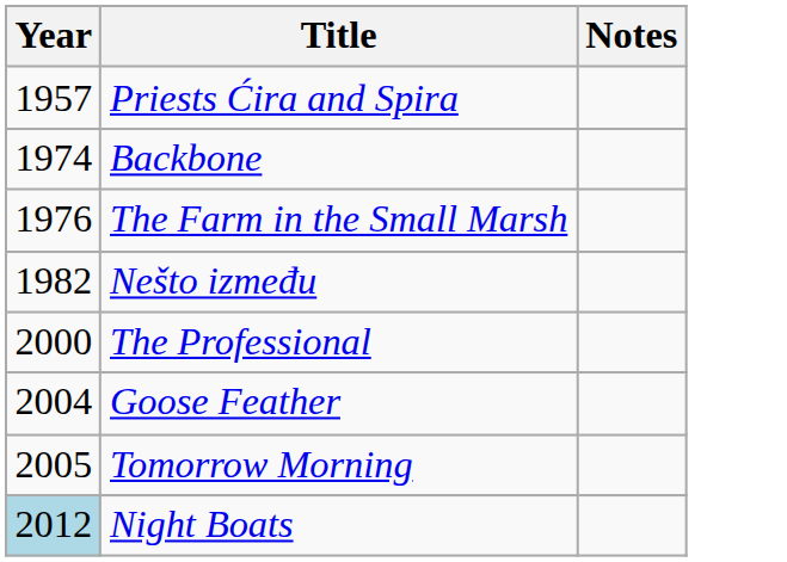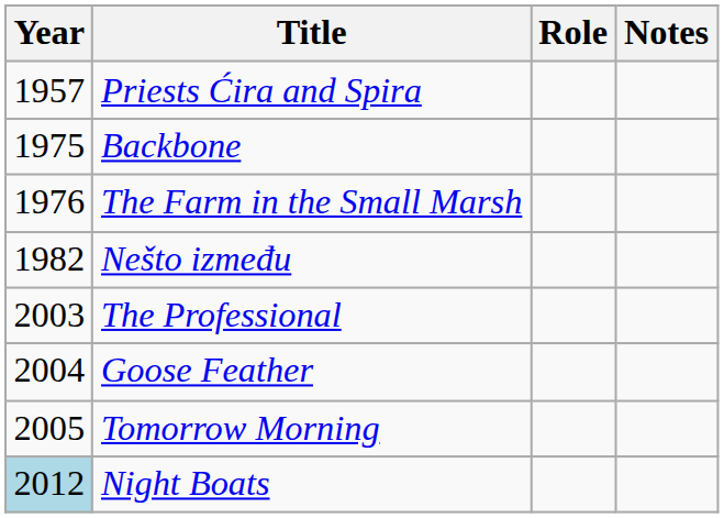 <table class="wikitable sortable">
 <tr>
 <th>Year</th>
 <th>Title</th>
+<th>Role</th>
 <th class="unsortable">Notes</th>
 </tr>
 <tr>
 <td>1957</td>
 <td><em><a href='#'>Priests Ćira and Spira</a></em></td>
 <td></td>
+<td></td>
 </tr>
 <tr>
-<td>1974</td>
+<td>1975</td>
 <td><em><a href='#'>Backbone</a></em></td>
+<td></td>
 <td></td>
 </tr>
 <tr>
 <td>1976</td>
 <td><em><a href='#'>The Farm in the Small Marsh</a></em></td>
 <td></td>
+<td></td>
 </tr>
 <tr>
 <td>1982</td>
 <td><em><a href='#'>Nešto između</a></em></td>
 <td></td>
+<td></td>
 </tr>
 <tr>
-<td>2000</td>
+<td>2003</td>
 <td><em><a href='#'>The Professional</a></em></td>
+<td></td>
 <td></td>
 </tr>
 <tr>
 <td>2004</td>
 <td><em><a href='#'>Goose Feather</a></em></td>
 <td></td>
+<td></td>
 </tr>
 <tr>
 <td>2005</td>
 <td><em><a href='#'>Tomorrow Morning</a></em></td>
+<td></td>
 <td></td>
 </tr>
 <tr>
 <td style="background: lightblue;">2012</td>
 <td><em><a href='#'>Night Boats</a></em></td>
 <td></td>
+<td></td>
 </tr>
 </table>
